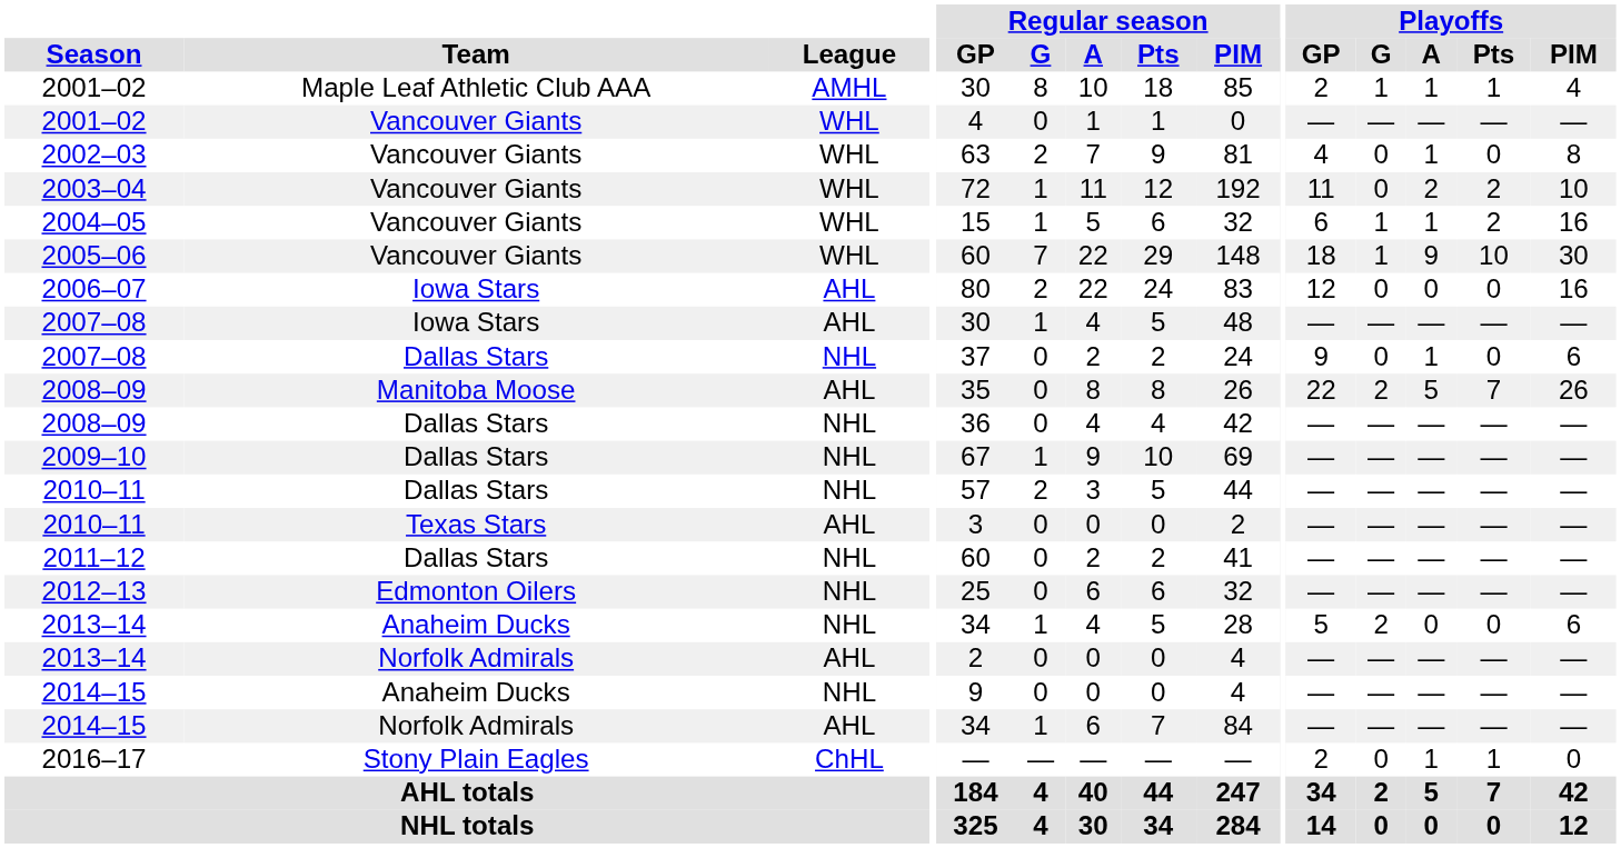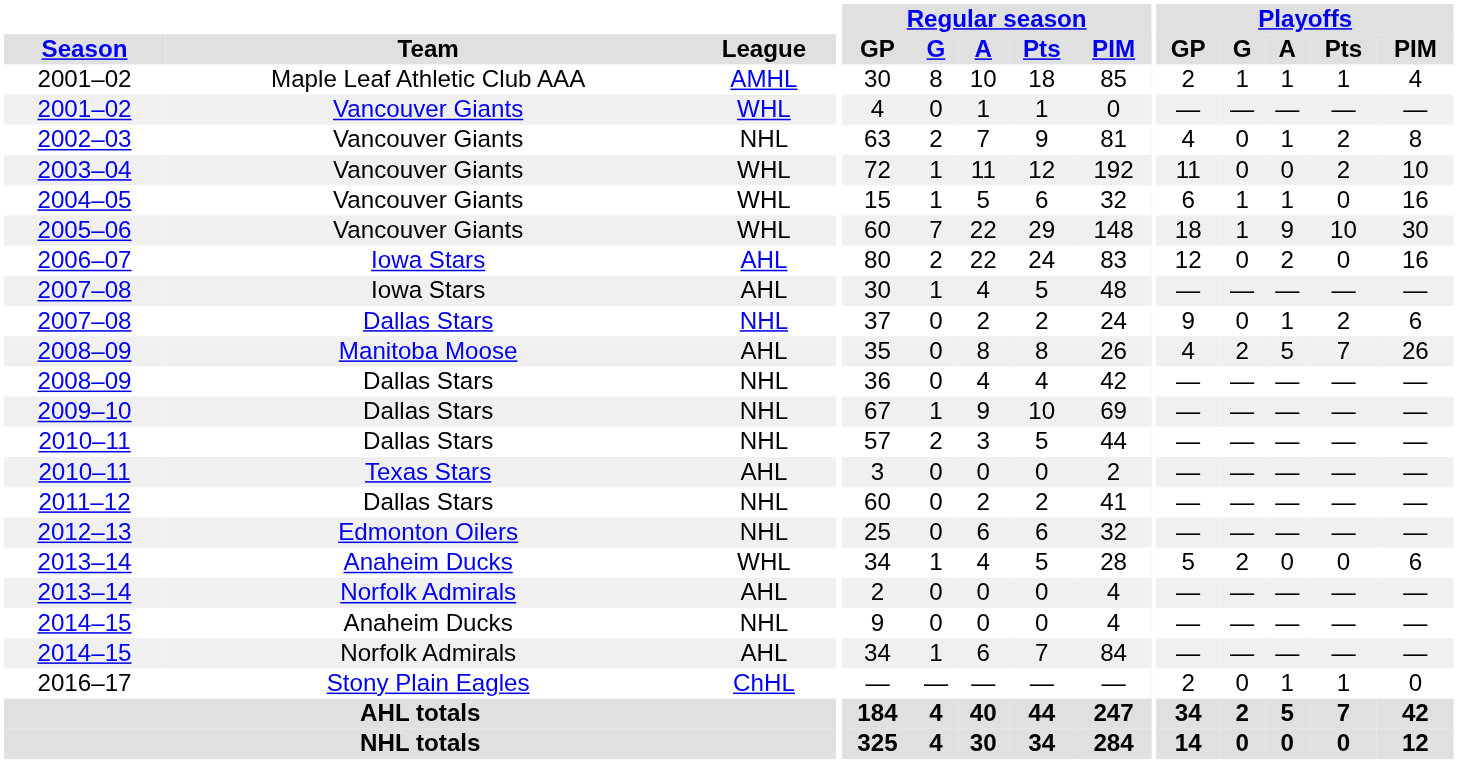 <table border="0" cellpadding="1" cellspacing="0" style="text-align:center; width:60em">
 <tr bgcolor="#e0e0e0">
 <th colspan="3" bgcolor="#ffffff"></th>
 <th rowspan="99" bgcolor="#ffffff"></th>
 <th colspan="5"><a href='#'>Regular season</a></th>
 <th rowspan="99" bgcolor="#ffffff"></th>
 <th colspan="5"><a href='#'>Playoffs</a></th>
 </tr>
 <tr bgcolor="#e0e0e0">
 <th><a href='#'>Season</a></th>
 <th>Team</th>
 <th>League</th>
 <th>GP</th>
 <th><a href='#'>G</a></th>
 <th><a href='#'>A</a></th>
 <th><a href='#'>Pts</a></th>
 <th><a href='#'>PIM</a></th>
 <th>GP</th>
 <th>G</th>
 <th>A</th>
 <th>Pts</th>
 <th>PIM</th>
 </tr>
 <tr>
 <td>2001–02</td>
 <td>Maple Leaf Athletic Club AAA</td>
 <td><a href='#'>AMHL</a></td>
 <td>30</td>
 <td>8</td>
 <td>10</td>
 <td>18</td>
 <td>85</td>
 <td>2</td>
 <td>1</td>
 <td>1</td>
 <td>1</td>
 <td>4</td>
 </tr>
 <tr bgcolor="#f0f0f0">
 <td><a href='#'>2001–02</a></td>
 <td><a href='#'>Vancouver Giants</a></td>
 <td><a href='#'>WHL</a></td>
 <td>4</td>
 <td>0</td>
 <td>1</td>
 <td>1</td>
 <td>0</td>
 <td>—</td>
 <td>—</td>
 <td>—</td>
 <td>—</td>
 <td>—</td>
 </tr>
 <tr>
 <td><a href='#'>2002–03</a></td>
 <td>Vancouver Giants</td>
-<td>WHL</td>
+<td>NHL</td>
 <td>63</td>
 <td>2</td>
 <td>7</td>
 <td>9</td>
 <td>81</td>
 <td>4</td>
 <td>0</td>
 <td>1</td>
-<td>0</td>
+<td>2</td>
 <td>8</td>
 </tr>
 <tr bgcolor="#f0f0f0">
 <td><a href='#'>2003–04</a></td>
 <td>Vancouver Giants</td>
 <td>WHL</td>
 <td>72</td>
 <td>1</td>
 <td>11</td>
 <td>12</td>
 <td>192</td>
 <td>11</td>
 <td>0</td>
-<td>2</td>
+<td>0</td>
 <td>2</td>
 <td>10</td>
 </tr>
 <tr>
 <td><a href='#'>2004–05</a></td>
 <td>Vancouver Giants</td>
 <td>WHL</td>
 <td>15</td>
 <td>1</td>
 <td>5</td>
 <td>6</td>
 <td>32</td>
 <td>6</td>
 <td>1</td>
 <td>1</td>
-<td>2</td>
+<td>0</td>
 <td>16</td>
 </tr>
 <tr bgcolor="#f0f0f0">
 <td><a href='#'>2005–06</a></td>
 <td>Vancouver Giants</td>
 <td>WHL</td>
 <td>60</td>
 <td>7</td>
 <td>22</td>
 <td>29</td>
 <td>148</td>
 <td>18</td>
 <td>1</td>
 <td>9</td>
 <td>10</td>
 <td>30</td>
 </tr>
 <tr>
 <td><a href='#'>2006–07</a></td>
 <td><a href='#'>Iowa Stars</a></td>
 <td><a href='#'>AHL</a></td>
 <td>80</td>
 <td>2</td>
 <td>22</td>
 <td>24</td>
 <td>83</td>
 <td>12</td>
 <td>0</td>
-<td>0</td>
+<td>2</td>
 <td>0</td>
 <td>16</td>
 </tr>
 <tr bgcolor="#f0f0f0">
 <td><a href='#'>2007–08</a></td>
 <td>Iowa Stars</td>
 <td>AHL</td>
 <td>30</td>
 <td>1</td>
 <td>4</td>
 <td>5</td>
 <td>48</td>
 <td>—</td>
 <td>—</td>
 <td>—</td>
 <td>—</td>
 <td>—</td>
 </tr>
 <tr>
 <td><a href='#'>2007–08</a></td>
 <td><a href='#'>Dallas Stars</a></td>
 <td><a href='#'>NHL</a></td>
 <td>37</td>
 <td>0</td>
 <td>2</td>
 <td>2</td>
 <td>24</td>
 <td>9</td>
 <td>0</td>
 <td>1</td>
-<td>0</td>
+<td>2</td>
 <td>6</td>
 </tr>
 <tr bgcolor="#f0f0f0">
 <td><a href='#'>2008–09</a></td>
 <td><a href='#'>Manitoba Moose</a></td>
 <td>AHL</td>
 <td>35</td>
 <td>0</td>
 <td>8</td>
 <td>8</td>
 <td>26</td>
-<td>22</td>
+<td>4</td>
 <td>2</td>
 <td>5</td>
 <td>7</td>
 <td>26</td>
 </tr>
 <tr>
 <td><a href='#'>2008–09</a></td>
 <td>Dallas Stars</td>
 <td>NHL</td>
 <td>36</td>
 <td>0</td>
 <td>4</td>
 <td>4</td>
 <td>42</td>
 <td>—</td>
 <td>—</td>
 <td>—</td>
 <td>—</td>
 <td>—</td>
 </tr>
 <tr bgcolor="#f0f0f0">
 <td><a href='#'>2009–10</a></td>
 <td>Dallas Stars</td>
 <td>NHL</td>
 <td>67</td>
 <td>1</td>
 <td>9</td>
 <td>10</td>
 <td>69</td>
 <td>—</td>
 <td>—</td>
 <td>—</td>
 <td>—</td>
 <td>—</td>
 </tr>
 <tr>
 <td><a href='#'>2010–11</a></td>
 <td>Dallas Stars</td>
 <td>NHL</td>
 <td>57</td>
 <td>2</td>
 <td>3</td>
 <td>5</td>
 <td>44</td>
 <td>—</td>
 <td>—</td>
 <td>—</td>
 <td>—</td>
 <td>—</td>
 </tr>
 <tr bgcolor="#f0f0f0">
 <td><a href='#'>2010–11</a></td>
 <td><a href='#'>Texas Stars</a></td>
 <td>AHL</td>
 <td>3</td>
 <td>0</td>
 <td>0</td>
 <td>0</td>
 <td>2</td>
 <td>—</td>
 <td>—</td>
 <td>—</td>
 <td>—</td>
 <td>—</td>
 </tr>
 <tr>
 <td><a href='#'>2011–12</a></td>
 <td>Dallas Stars</td>
 <td>NHL</td>
 <td>60</td>
 <td>0</td>
 <td>2</td>
 <td>2</td>
 <td>41</td>
 <td>—</td>
 <td>—</td>
 <td>—</td>
 <td>—</td>
 <td>—</td>
 </tr>
 <tr bgcolor="#f0f0f0">
 <td><a href='#'>2012–13</a></td>
 <td><a href='#'>Edmonton Oilers</a></td>
 <td>NHL</td>
 <td>25</td>
 <td>0</td>
 <td>6</td>
 <td>6</td>
 <td>32</td>
 <td>—</td>
 <td>—</td>
 <td>—</td>
 <td>—</td>
 <td>—</td>
 </tr>
 <tr>
 <td><a href='#'>2013–14</a></td>
 <td><a href='#'>Anaheim Ducks</a></td>
-<td>NHL</td>
+<td>WHL</td>
 <td>34</td>
 <td>1</td>
 <td>4</td>
 <td>5</td>
 <td>28</td>
 <td>5</td>
 <td>2</td>
 <td>0</td>
 <td>0</td>
 <td>6</td>
 </tr>
 <tr bgcolor="#f0f0f0">
 <td><a href='#'>2013–14</a></td>
 <td><a href='#'>Norfolk Admirals</a></td>
 <td>AHL</td>
 <td>2</td>
 <td>0</td>
 <td>0</td>
 <td>0</td>
 <td>4</td>
 <td>—</td>
 <td>—</td>
 <td>—</td>
 <td>—</td>
 <td>—</td>
 </tr>
 <tr>
 <td><a href='#'>2014–15</a></td>
 <td>Anaheim Ducks</td>
 <td>NHL</td>
 <td>9</td>
 <td>0</td>
 <td>0</td>
 <td>0</td>
 <td>4</td>
 <td>—</td>
 <td>—</td>
 <td>—</td>
 <td>—</td>
 <td>—</td>
 </tr>
 <tr bgcolor="#f0f0f0">
 <td><a href='#'>2014–15</a></td>
 <td>Norfolk Admirals</td>
 <td>AHL</td>
 <td>34</td>
 <td>1</td>
 <td>6</td>
 <td>7</td>
 <td>84</td>
 <td>—</td>
 <td>—</td>
 <td>—</td>
 <td>—</td>
 <td>—</td>
 </tr>
 <tr>
 <td>2016–17</td>
 <td><a href='#'>Stony Plain Eagles</a></td>
 <td><a href='#'>ChHL</a></td>
 <td>—</td>
 <td>—</td>
 <td>—</td>
 <td>—</td>
 <td>—</td>
 <td>2</td>
 <td>0</td>
 <td>1</td>
 <td>1</td>
 <td>0</td>
 </tr>
 <tr bgcolor="#e0e0e0">
 <th colspan="3">AHL totals</th>
 <th>184</th>
 <th>4</th>
 <th>40</th>
 <th>44</th>
 <th>247</th>
 <th>34</th>
 <th>2</th>
 <th>5</th>
 <th>7</th>
 <th>42</th>
 </tr>
 <tr bgcolor="#e0e0e0">
 <th colspan="3">NHL totals</th>
 <th>325</th>
 <th>4</th>
 <th>30</th>
 <th>34</th>
 <th>284</th>
 <th>14</th>
 <th>0</th>
 <th>0</th>
 <th>0</th>
 <th>12</th>
 </tr>
 </table>
